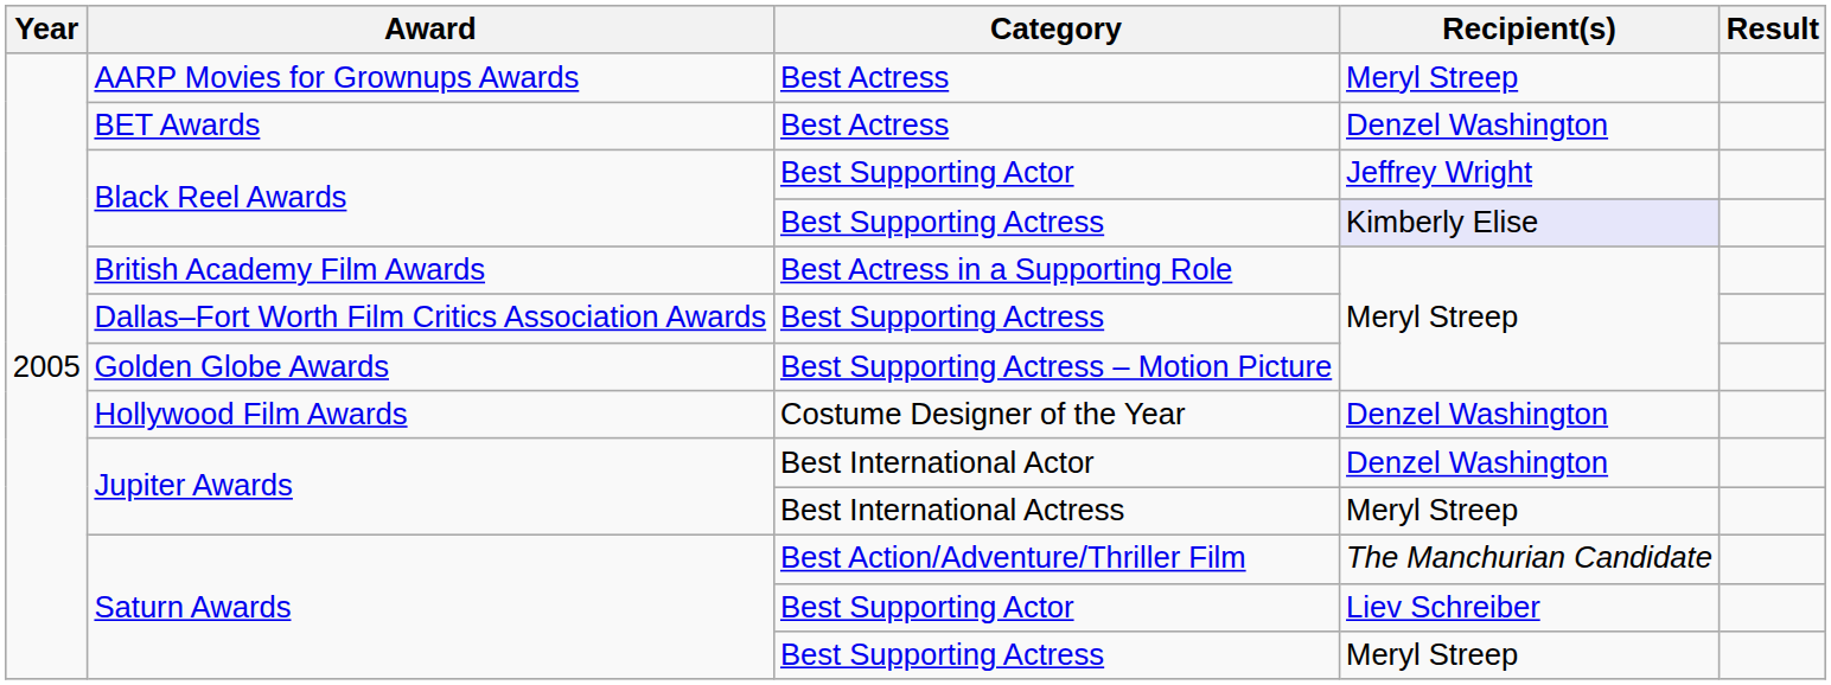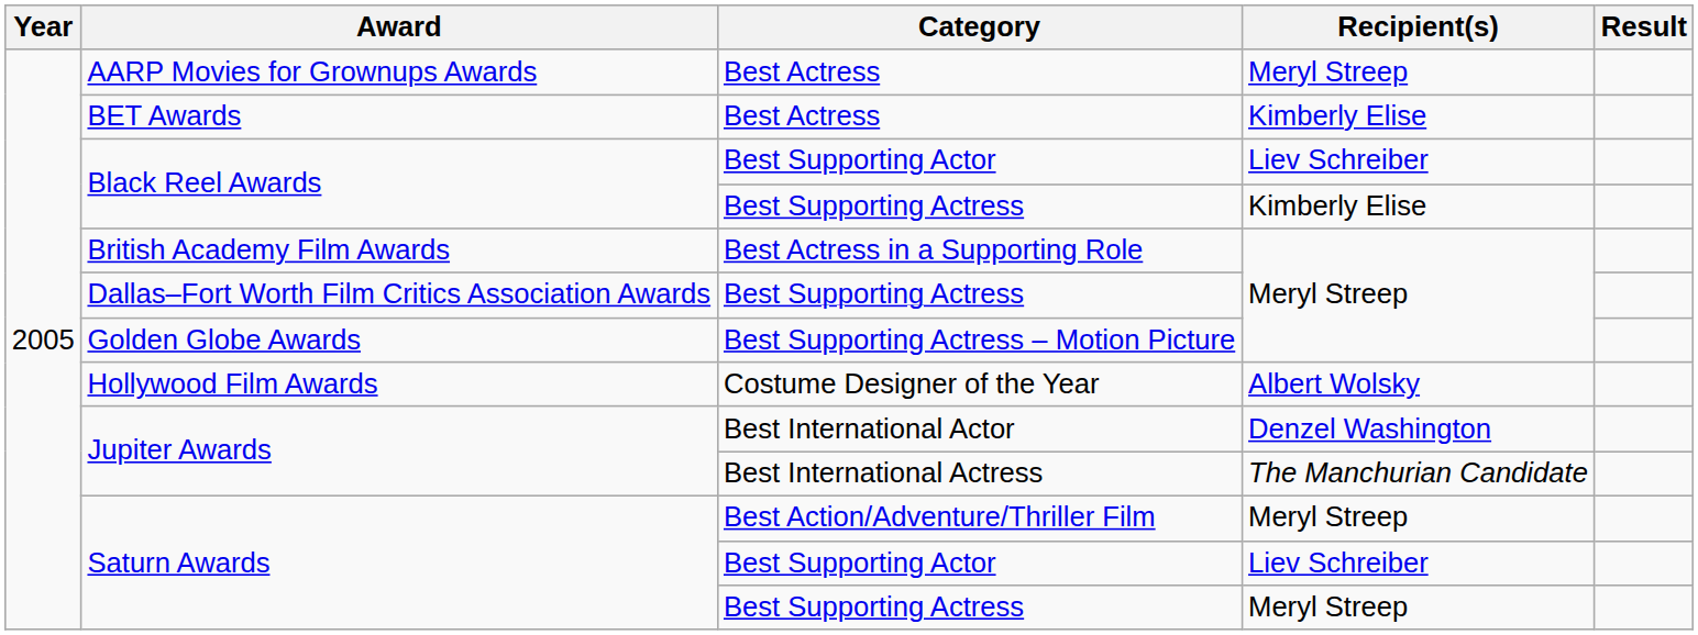 <table class="wikitable sortable">
 <tr>
 <th>Year</th>
 <th>Award</th>
 <th>Category</th>
 <th>Recipient(s)</th>
 <th>Result</th>
 </tr>
 <tr>
 <td rowspan="13" style="text-align:center;">2005</td>
 <td><a href='#'>AARP Movies for Grownups Awards</a></td>
 <td><a href='#'>Best Actress</a></td>
 <td><a href='#'>Meryl Streep</a></td>
 <td></td>
 </tr>
 <tr>
 <td><a href='#'>BET Awards</a></td>
 <td><a href='#'>Best Actress</a></td>
-<td><a href='#'>Denzel Washington</a></td>
+<td><a href='#'>Kimberly Elise</a></td>
 <td></td>
 </tr>
 <tr>
 <td rowspan="2"><a href='#'>Black Reel Awards</a></td>
 <td><a href='#'>Best Supporting Actor</a></td>
-<td><a href='#'>Jeffrey Wright</a></td>
+<td><a href='#'>Liev Schreiber</a></td>
 <td></td>
 </tr>
 <tr>
 <td><a href='#'>Best Supporting Actress</a></td>
-<td style="background: lavender;">Kimberly Elise</td>
+<td>Kimberly Elise</td>
 <td></td>
 </tr>
 <tr>
 <td><a href='#'>British Academy Film Awards</a></td>
 <td><a href='#'>Best Actress in a Supporting Role</a></td>
 <td rowspan="3">Meryl Streep</td>
 <td></td>
 </tr>
 <tr>
 <td><a href='#'>Dallas–Fort Worth Film Critics Association Awards</a></td>
 <td><a href='#'>Best Supporting Actress</a></td>
 <td></td>
 </tr>
 <tr>
 <td><a href='#'>Golden Globe Awards</a></td>
 <td><a href='#'>Best Supporting Actress – Motion Picture</a></td>
 <td></td>
 </tr>
 <tr>
 <td><a href='#'>Hollywood Film Awards</a></td>
 <td>Costume Designer of the Year</td>
-<td><a href='#'>Denzel Washington</a></td>
+<td><a href='#'>Albert Wolsky</a></td>
 <td></td>
 </tr>
 <tr>
 <td rowspan="2"><a href='#'>Jupiter Awards</a></td>
 <td>Best International Actor</td>
 <td><a href='#'>Denzel Washington</a></td>
 <td></td>
 </tr>
 <tr>
 <td>Best International Actress</td>
-<td>Meryl Streep</td>
+<td><em>The Manchurian Candidate</em></td>
 <td></td>
 </tr>
 <tr>
 <td rowspan="3"><a href='#'>Saturn Awards</a></td>
 <td><a href='#'>Best Action/Adventure/Thriller Film</a></td>
-<td><em>The Manchurian Candidate</em></td>
+<td>Meryl Streep</td>
 <td></td>
 </tr>
 <tr>
 <td><a href='#'>Best Supporting Actor</a></td>
 <td><a href='#'>Liev Schreiber</a></td>
 <td></td>
 </tr>
 <tr>
 <td><a href='#'>Best Supporting Actress</a></td>
 <td>Meryl Streep</td>
 <td></td>
 </tr>
 </table>
